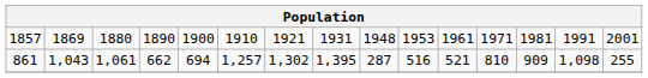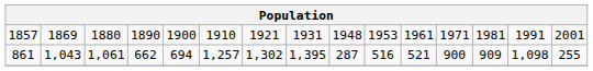 <table class="wikitable" style="margin: 0.5em auto; text-align: center;">
 <tr>
 <th colspan="15">Population</th>
 </tr>
 <tr>
 <td>1857</td>
 <td>1869</td>
 <td>1880</td>
 <td>1890</td>
 <td>1900</td>
 <td>1910</td>
 <td>1921</td>
 <td>1931</td>
 <td>1948</td>
 <td>1953</td>
 <td>1961</td>
 <td>1971</td>
 <td>1981</td>
 <td>1991</td>
 <td>2001</td>
 </tr>
 <tr>
 <td>861</td>
 <td>1,043</td>
 <td>1,061</td>
 <td>662</td>
 <td>694</td>
 <td>1,257</td>
 <td>1,302</td>
 <td>1,395</td>
 <td>287</td>
 <td>516</td>
 <td>521</td>
-<td>810</td>
+<td>900</td>
 <td>909</td>
 <td>1,098</td>
 <td>255</td>
 </tr>
 <tr>
 </tr>
 </table>
